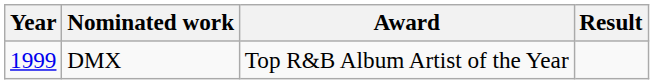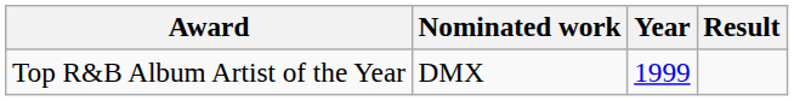 <table class="wikitable">
 <tr>
+<th>Award</th>
+<th>Nominated work</th>
 <th>Year</th>
-<th>Nominated work</th>
-<th>Award</th>
 <th>Result</th>
 </tr>
 <tr>
+<td>Top R&B Album Artist of the Year</td>
+<td>DMX</td>
 <td align=center><a href='#'>1999</a></td>
-<td>DMX</td>
-<td>Top R&B Album Artist of the Year</td>
 <td></td>
 </tr>
 </table>
